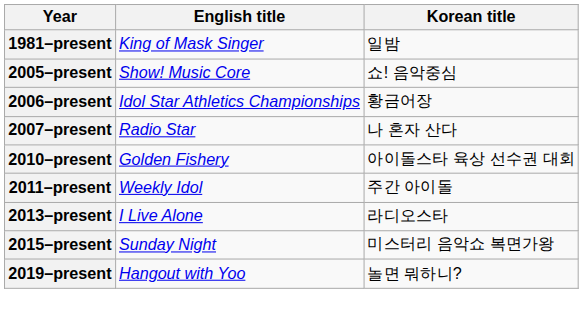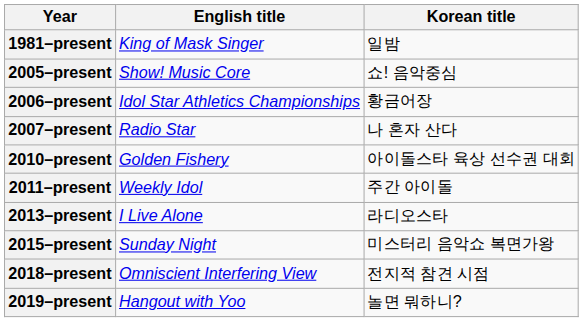 <table class="wikitable sortable plainrowheaders">
 <tr>
 <th scope="col">Year</th>
 <th scope="col">English title</th>
 <th scope="col">Korean title</th>
 </tr>
 <tr>
 <th scope="row">1981–present</th>
 <td><em><a href='#'>King of Mask Singer</a></em></td>
 <td>일밤</td>
 </tr>
 <tr>
 <th scope="row">2005–present</th>
 <td><em><a href='#'>Show! Music Core</a></em></td>
 <td>쇼! 음악중심</td>
 </tr>
 <tr>
 <th scope="row">2006–present</th>
 <td><em><a href='#'>Idol Star Athletics Championships</a></em></td>
 <td>황금어장</td>
 </tr>
 <tr>
 <th scope="row">2007–present</th>
 <td><em><a href='#'>Radio Star</a></em></td>
 <td>나 혼자 산다</td>
 </tr>
 <tr>
 <th scope="row">2010–present</th>
 <td><em><a href='#'>Golden Fishery</a></em></td>
 <td>아이돌스타 육상 선수권 대회</td>
 </tr>
 <tr>
 <th scope="row">2011–present</th>
 <td><em><a href='#'>Weekly Idol</a></em></td>
 <td>주간 아이돌</td>
 </tr>
 <tr>
 <th scope="row">2013–present</th>
 <td><em><a href='#'>I Live Alone</a></em></td>
 <td>라디오스타</td>
 </tr>
 <tr>
 <th scope="row">2015–present</th>
 <td><em><a href='#'>Sunday Night</a></em></td>
 <td>미스터리 음악쇼 복면가왕</td>
 </tr>
 <tr>
+<th scope="row">2018–present</th>
+<td><em><a href='#'>Omniscient Interfering View</a></em></td>
+<td>전지적 참견 시점</td>
+</tr>
+<tr>
 <th scope="row">2019–present</th>
 <td><em><a href='#'>Hangout with Yoo</a></em></td>
 <td>놀면 뭐하니?</td>
 </tr>
 </table>
